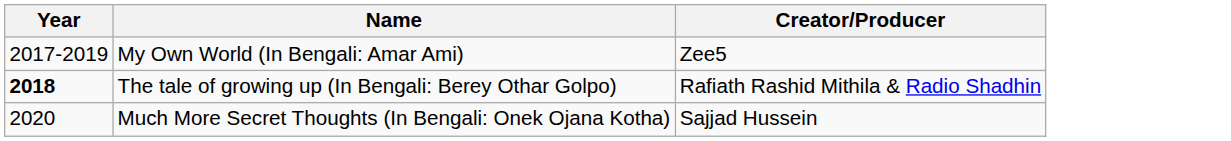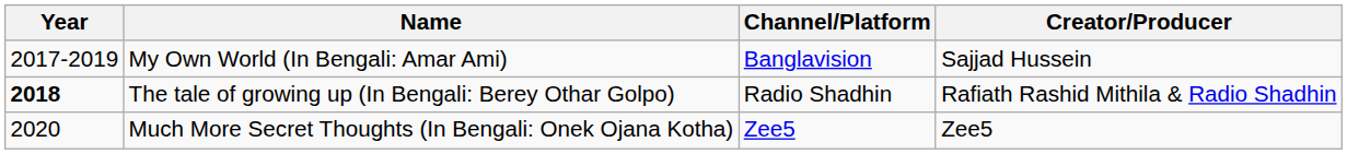 <table class="wikitable sortable">
 <tr>
 <th>Year</th>
 <th>Name</th>
+<th>Channel/Platform</th>
 <th>Creator/Producer</th>
 </tr>
 <tr>
 <td>2017-2019</td>
 <td>My Own World (In Bengali: Amar   Ami)</td>
-<td>Zee5</td>
+<td><a href='#'>Banglavision</a></td>
+<td>Sajjad Hussein</td>
 </tr>
 <tr>
 <td><strong>2018</strong></td>
 <td>The tale of growing up (In Bengali: Berey Othar Golpo)</td>
+<td>Radio Shadhin</td>
 <td>Rafiath Rashid Mithila  & <a href='#'>Radio Shadhin</a></td>
 </tr>
 <tr>
 <td>2020</td>
 <td>Much More Secret Thoughts (In Bengali: Onek Ojana Kotha)</td>
-<td>Sajjad Hussein</td>
+<td><a href='#'>Zee5</a></td>
+<td>Zee5</td>
 </tr>
 </table>
